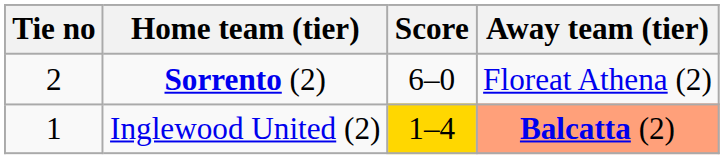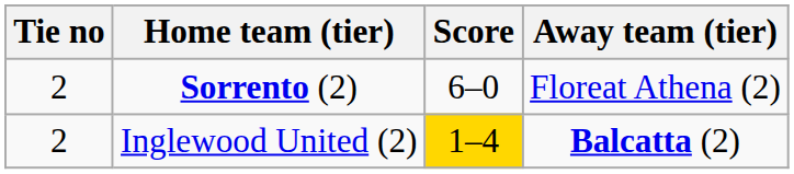 <table class="wikitable" style="text-align:center">
 <tr>
 <th>Tie no</th>
 <th>Home team (tier)</th>
 <th>Score</th>
 <th>Away team (tier)</th>
 </tr>
 <tr>
 <td>2</td>
 <td><strong><a href='#'>Sorrento</a></strong> (2)</td>
 <td>6–0</td>
 <td><a href='#'>Floreat Athena</a> (2)</td>
 </tr>
 <tr>
-<td>1</td>
+<td>2</td>
 <td><a href='#'>Inglewood United</a> (2)</td>
 <td style="background: gold;">1–4</td>
-<td style="background: lightsalmon;"><strong><a href='#'>Balcatta</a></strong> (2)</td>
+<td><strong><a href='#'>Balcatta</a></strong> (2)</td>
 </tr>
 </table>
